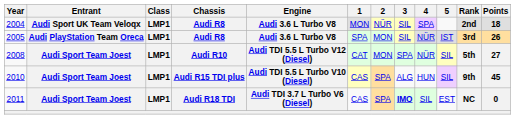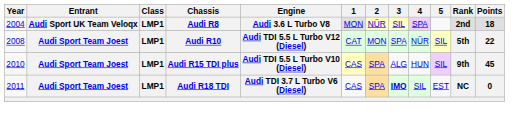 <table class="wikitable" style="text-align:center; font-size:85%">
 <tr>
 <th>Year</th>
 <th>Entrant</th>
 <th>Class</th>
 <th>Chassis</th>
 <th>Engine</th>
 <th>1</th>
 <th>2</th>
 <th>3</th>
 <th>4</th>
 <th>5</th>
 <th>Rank</th>
 <th>Points</th>
 </tr>
 <tr>
 <td><a href='#'>2004</a></td>
 <th nowrap><a href='#'>Audi</a> Sport UK Team Veloqx</th>
 <th>LMP1</th>
 <th nowrap><a href='#'>Audi R8</a></th>
 <th nowrap><a href='#'>Audi</a> 3.6 L Turbo V8</th>
 <td style="background:#DFDFDF;"><a href='#'>MON</a><br></td>
 <td style="background:#FFFFBF;"><a href='#'>NÜR</a><br></td>
 <td style="background:#FFFFBF;"><a href='#'>SIL</a><br></td>
 <td style="background:#EFCFFF;"><a href='#'>SPA</a><br></td>
 <td></td>
 <th style="background:#DFDFDF;">2nd</th>
 <th style="background:#DFDFDF;">18</th>
 </tr>
 <tr>
-<td><a href='#'>2005</a></td>
-<th nowrap><a href='#'>Audi</a> <a href='#'>PlayStation</a> Team <a href='#'>Oreca</a></th>
-<th>LMP1</th>
-<th nowrap><a href='#'>Audi R8</a></th>
-<th nowrap><a href='#'>Audi</a> 3.6 L Turbo V8</th>
-<td style="background:#DFFFDF;"><a href='#'>SPA</a><br></td>
-<td style="background:#DFFFDF;"><a href='#'>MON</a><br></td>
-<td style="background:#FFFFBF;"><a href='#'>SIL</a><br></td>
-<td style="background:#DFDFDF;"><a href='#'>NÜR</a><br></td>
-<td style="background:#DFDFDF;"><a href='#'>IST</a><br></td>
-<th style="background:#FFDF9F;">3rd</th>
-<th style="background:#FFDF9F;">26</th>
-</tr>
-<tr>
 <td><a href='#'>2008</a></td>
 <th nowrap><a href='#'>Audi Sport Team Joest</a></th>
 <th>LMP1</th>
 <th nowrap><a href='#'>Audi R10</a></th>
 <th nowrap><a href='#'>Audi</a> TDI 5.5 L Turbo V12<br>(<a href='#'>Diesel</a>)</th>
 <td style="background:#DFFFDF;"><a href='#'>CAT</a><br></td>
 <td style="background:#DFFFDF;"><a href='#'>MON</a><br></td>
 <td style="background:#DFFFDF;"><a href='#'>SPA</a><br></td>
 <td style="background:#DFFFDF;"><a href='#'>NÜR</a><br></td>
 <td style="background:#FFFFBF;"><a href='#'>SIL</a><br></td>
 <th>5th</th>
-<th>27</th>
+<th>22</th>
 </tr>
 <tr>
 <td><a href='#'>2010</a></td>
 <th nowrap><a href='#'>Audi Sport Team Joest</a></th>
 <th>LMP1</th>
 <th nowrap><a href='#'>Audi R15 TDI plus</a></th>
 <th nowrap><a href='#'>Audi</a> TDI 5.5 L Turbo V10<br>(<a href='#'>Diesel</a>)</th>
 <td style="background:#FFFFBF;"><a href='#'>CAS</a><br></td>
 <td style="background:#FFDF9F;"><a href='#'>SPA</a><br></td>
 <td><a href='#'>ALG</a></td>
 <td><a href='#'>HUN</a></td>
 <td style="background:#EFCFFF;"><a href='#'>SIL</a><br></td>
 <th>9th</th>
 <th>45</th>
 </tr>
 <tr>
 <td><a href='#'>2011</a></td>
 <th nowrap><a href='#'>Audi Sport Team Joest</a></th>
 <th>LMP1</th>
 <th nowrap><a href='#'>Audi R18 TDI</a></th>
 <th nowrap><a href='#'>Audi</a> TDI 3.7 L Turbo V6<br>(<a href='#'>Diesel</a>)</th>
 <td><a href='#'>CAS</a></td>
 <td style="background:#FFDF9F;"><a href='#'>SPA</a><br></td>
 <td style="background:#DFFFDF;"><strong><a href='#'>IMO</a><br></strong></td>
 <td style="background:#DFFFDF;"><a href='#'>SIL</a><br></td>
 <td><a href='#'>EST</a></td>
 <th>NC</th>
 <th>0</th>
 </tr>
 <tr>
 <th colspan="12"></th>
 </tr>
 </table>
